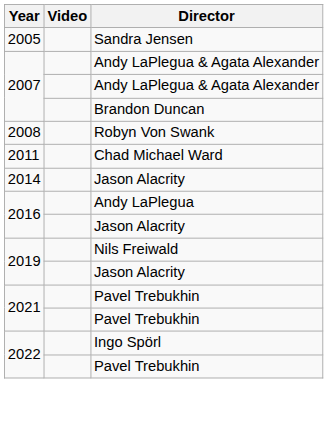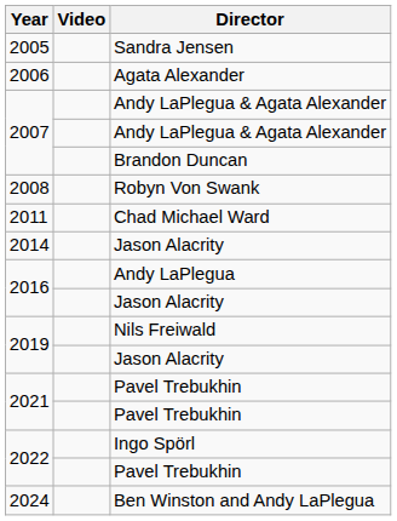 <table class="wikitable">
 <tr>
 <th>Year</th>
 <th>Video</th>
 <th>Director</th>
 </tr>
 <tr>
 <td>2005</td>
 <td></td>
 <td>Sandra Jensen</td>
+</tr>
+<tr>
+<td>2006</td>
+<td></td>
+<td>Agata Alexander</td>
 </tr>
 <tr>
 <td rowspan="3">2007</td>
 <td></td>
 <td>Andy LaPlegua & Agata Alexander</td>
 </tr>
 <tr>
 <td></td>
 <td>Andy LaPlegua & Agata Alexander</td>
 </tr>
 <tr>
 <td></td>
 <td>Brandon Duncan</td>
 </tr>
 <tr>
 <td>2008</td>
 <td></td>
 <td>Robyn Von Swank</td>
 </tr>
 <tr>
 <td>2011</td>
 <td></td>
 <td>Chad Michael Ward</td>
 </tr>
 <tr>
 <td>2014</td>
 <td></td>
 <td>Jason Alacrity</td>
 </tr>
 <tr>
 <td rowspan="2">2016</td>
 <td></td>
 <td>Andy LaPlegua</td>
 </tr>
 <tr>
 <td></td>
 <td>Jason Alacrity</td>
 </tr>
 <tr>
 <td rowspan="2">2019</td>
 <td></td>
 <td>Nils Freiwald</td>
 </tr>
 <tr>
 <td></td>
 <td>Jason Alacrity</td>
 </tr>
 <tr>
 <td rowspan="2">2021</td>
 <td></td>
 <td>Pavel Trebukhin</td>
 </tr>
 <tr>
 <td></td>
 <td>Pavel Trebukhin</td>
 </tr>
 <tr>
 <td rowspan="2">2022</td>
 <td></td>
 <td>Ingo Spörl</td>
 </tr>
 <tr>
 <td></td>
 <td>Pavel Trebukhin</td>
 </tr>
+<tr>
+<td>2024</td>
+<td></td>
+<td>Ben Winston and Andy LaPlegua</td>
+</tr>
 </table>
